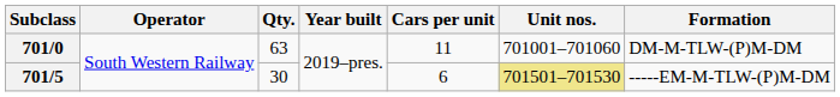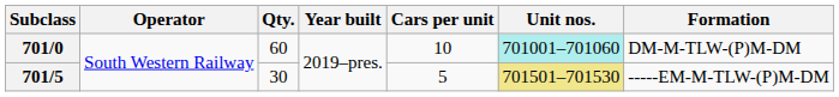 <table class="wikitable">
 <tr>
 <th>Subclass</th>
 <th>Operator</th>
 <th>Qty.</th>
 <th>Year built</th>
 <th>Cars per unit</th>
 <th>Unit nos.</th>
 <th>Formation</th>
 </tr>
 <tr>
 <th>701/0</th>
 <td rowspan="3" align="center"><a href='#'>South Western Railway</a></td>
-<td align=center>63</td>
+<td align=center>60</td>
 <td rowspan="3" align="center">2019–pres.</td>
-<td align=center>11</td>
-<td>701001–701060</td>
+<td align=center>10</td>
+<td style="background: paleturquoise;">701001–701060</td>
 <td>DM-M-TLW-(P)M-DM</td>
 </tr>
 <tr>
 <th rowspan="2">701/5</th>
 <td rowspan="2" align="center">30</td>
-<td align=center>6</td>
+<td align=center>5</td>
 <td style="background: khaki;">701501–701530</td>
 <td>-----EM-M-TLW-(P)M-DM</td>
 </tr>
 </table>
